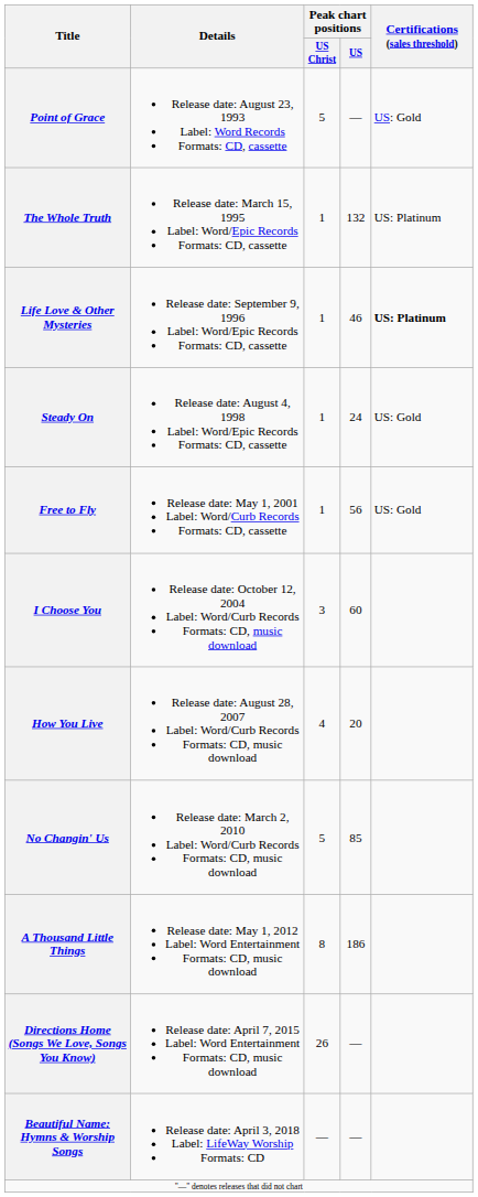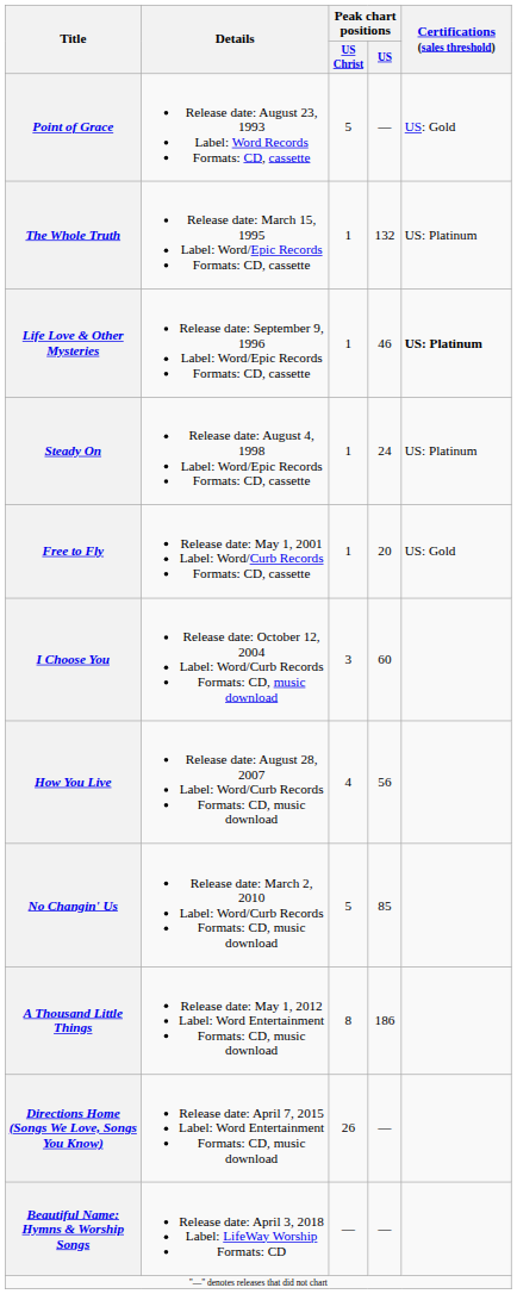 <table class="wikitable plainrowheaders" style="text-align:center;">
 <tr>
 <th rowspan="2" style="width:16em;">Title</th>
 <th rowspan="2" style="width:20em;">Details</th>
 <th colspan="2">Peak chart<br>positions</th>
 <th rowspan="2" style="width:10em;"><a href='#'>Certifications</a><br><small>(<a href='#'>sales threshold</a>)</small></th>
 </tr>
 <tr style="font-size:smaller;">
 <th width="45"><a href='#'>US Christ</a><br></th>
 <th width="45"><a href='#'>US</a><br></th>
 </tr>
 <tr>
 <th scope="row"><em><a href='#'>Point of Grace</a></em></th>
 <td><br><ul><li>Release date: August 23, 1993</li><li>Label: <a href='#'>Word Records</a></li><li>Formats: <a href='#'>CD</a>, <a href='#'>cassette</a></li></ul></td>
 <td>5</td>
 <td>—</td>
 <td align="left"><a href='#'>US</a>: Gold</td>
 </tr>
 <tr>
 <th scope="row"><em><a href='#'>The Whole Truth</a></em></th>
 <td><br><ul><li>Release date: March 15, 1995</li><li>Label: Word/<a href='#'>Epic Records</a></li><li>Formats: CD, cassette</li></ul></td>
 <td>1</td>
 <td>132</td>
 <td align="left">US: Platinum</td>
 </tr>
 <tr>
 <th scope="row"><em><a href='#'>Life Love & Other Mysteries</a></em></th>
 <td><br><ul><li>Release date: September 9, 1996</li><li>Label: Word/Epic Records</li><li>Formats: CD, cassette</li></ul></td>
 <td>1</td>
 <td>46</td>
 <td align="left"><strong>US: Platinum</strong></td>
 </tr>
 <tr>
 <th scope="row"><em><a href='#'>Steady On</a></em></th>
 <td><br><ul><li>Release date: August 4, 1998</li><li>Label: Word/Epic Records</li><li>Formats: CD, cassette</li></ul></td>
 <td>1</td>
 <td>24</td>
-<td align="left">US: Gold</td>
+<td align="left">US: Platinum</td>
 </tr>
 <tr>
 <th scope="row"><em><a href='#'>Free to Fly</a></em></th>
 <td><br><ul><li>Release date: May 1, 2001</li><li>Label: Word/<a href='#'>Curb Records</a></li><li>Formats: CD, cassette</li></ul></td>
 <td>1</td>
-<td>56</td>
+<td>20</td>
 <td align="left">US: Gold</td>
 </tr>
 <tr>
 <th scope="row"><em><a href='#'>I Choose You</a></em></th>
 <td><br><ul><li>Release date: October 12, 2004</li><li>Label: Word/Curb Records</li><li>Formats: CD, <a href='#'>music download</a></li></ul></td>
 <td>3</td>
 <td>60</td>
 <td></td>
 </tr>
 <tr>
 <th scope="row"><em><a href='#'>How You Live</a></em></th>
 <td><br><ul><li>Release date: August 28, 2007</li><li>Label: Word/Curb Records</li><li>Formats: CD, music download</li></ul></td>
 <td>4</td>
-<td>20</td>
+<td>56</td>
 <td></td>
 </tr>
 <tr>
 <th scope="row"><em><a href='#'>No Changin' Us</a></em></th>
 <td><br><ul><li>Release date: March 2, 2010</li><li>Label: Word/Curb Records</li><li>Formats: CD, music download</li></ul></td>
 <td>5</td>
 <td>85</td>
 <td></td>
 </tr>
 <tr>
 <th scope="row"><em><a href='#'>A Thousand Little Things</a></em></th>
 <td><br><ul><li>Release date: May 1, 2012</li><li>Label: Word Entertainment</li><li>Formats: CD, music download</li></ul></td>
 <td>8</td>
 <td>186</td>
 <td></td>
 </tr>
 <tr>
 <th scope="row"><em><a href='#'>Directions Home<br>(Songs We Love, Songs You Know)</a></em></th>
 <td><br><ul><li>Release date: April 7, 2015</li><li>Label: Word Entertainment</li><li>Formats: CD, music download</li></ul></td>
 <td>26</td>
 <td>—</td>
 <td></td>
 </tr>
 <tr>
 <th scope="row"><em><a href='#'>Beautiful Name:<br>Hymns & Worship Songs</a></em></th>
 <td><br><ul><li>Release date: April 3, 2018</li><li>Label: <a href='#'>LifeWay Worship</a></li><li>Formats: CD</li></ul></td>
 <td>—</td>
 <td>—</td>
 <td></td>
 </tr>
 <tr>
 <td colspan="10" style="font-size:8pt">"—" denotes releases that did not chart</td>
 </tr>
 </table>
